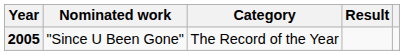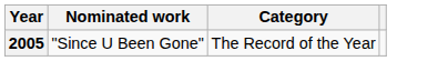 <table class="wikitable plainrowheaders">
 <tr>
 <th>Year</th>
 <th>Nominated work</th>
 <th>Category</th>
-<th>Result</th>
 <th></th>
 </tr>
 <tr>
 <th scope="row">2005</th>
 <td>"Since U Been Gone"</td>
 <td>The Record of the Year</td>
-<td></td>
 <td align="center"></td>
 </tr>
 </table>
